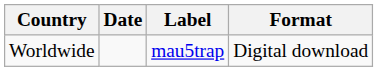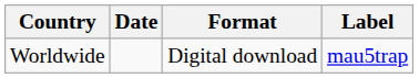 <table class="wikitable">
 <tr>
 <th>Country</th>
 <th>Date</th>
+<th>Format</th>
 <th>Label</th>
-<th>Format</th>
 </tr>
 <tr>
 <td>Worldwide</td>
 <td></td>
+<td>Digital download</td>
 <td><a href='#'>mau5trap</a></td>
-<td>Digital download</td>
 </tr>
 </table>
